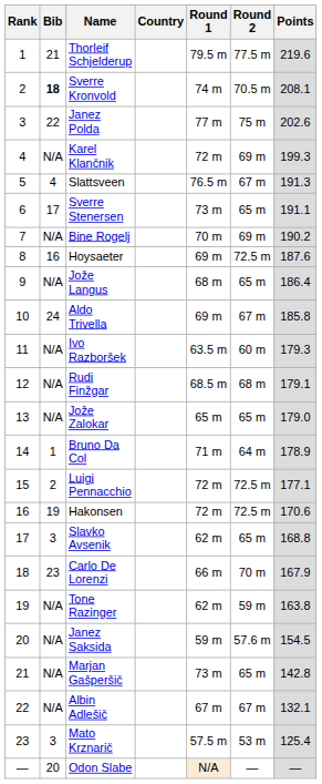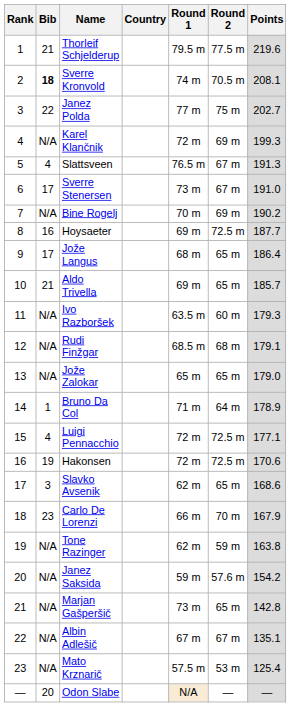 <table class="wikitable sortable" style="background:#fff; font-size:86%; width:36%; line-height:16px; border:grey solid 1px; border-collapse:collapse;">
 <tr>
 <th width="30">Rank</th>
 <th width="30">Bib</th>
 <th width="135">Name</th>
 <th width="115">Country</th>
 <th width="50">Round 1</th>
 <th width="50">Round 2</th>
 <th width="45">Points</th>
 </tr>
 <tr>
 <td align=center>1</td>
 <td align=center>21</td>
 <td><a href='#'>Thorleif Schjelderup</a></td>
 <td></td>
 <td align=center>79.5 m</td>
 <td align=center>77.5 m</td>
 <td align=center bgcolor=#DCDCDC>219.6</td>
 </tr>
 <tr>
 <td align=center>2</td>
 <td align=center><strong>18</strong></td>
 <td><a href='#'>Sverre Kronvold</a></td>
 <td></td>
 <td align=center>74 m</td>
 <td align=center>70.5 m</td>
 <td align=center bgcolor=#DCDCDC>208.1</td>
 </tr>
 <tr>
 <td align=center>3</td>
 <td align=center>22</td>
 <td><a href='#'>Janez Polda</a></td>
 <td></td>
 <td align=center>77 m</td>
 <td align=center>75 m</td>
-<td align=center bgcolor=#DCDCDC>202.6</td>
+<td align=center bgcolor=#DCDCDC>202.7</td>
 </tr>
 <tr>
 <td align=center>4</td>
 <td align=center>N/A</td>
 <td><a href='#'>Karel Klančnik</a></td>
 <td></td>
 <td align=center>72 m</td>
 <td align=center>69 m</td>
 <td align=center bgcolor=#DCDCDC>199.3</td>
 </tr>
 <tr>
 <td align=center>5</td>
 <td align=center>4</td>
 <td>Slattsveen</td>
 <td></td>
 <td align=center>76.5 m</td>
 <td align=center>67 m</td>
 <td align=center bgcolor=#DCDCDC>191.3</td>
 </tr>
 <tr>
 <td align=center>6</td>
 <td align=center>17</td>
 <td><a href='#'>Sverre Stenersen</a></td>
 <td></td>
 <td align=center>73 m</td>
-<td align=center>65 m</td>
-<td align=center bgcolor=#DCDCDC>191.1</td>
+<td align=center>67 m</td>
+<td align=center bgcolor=#DCDCDC>191.0</td>
 </tr>
 <tr>
 <td align=center>7</td>
 <td align=center>N/A</td>
 <td><a href='#'>Bine Rogelj</a></td>
 <td></td>
 <td align=center>70 m</td>
 <td align=center>69 m</td>
 <td align=center bgcolor=#DCDCDC>190.2</td>
 </tr>
 <tr>
 <td align=center>8</td>
 <td align=center>16</td>
 <td>Hoysaeter</td>
 <td></td>
 <td align=center>69 m</td>
 <td align=center>72.5 m</td>
-<td align=center bgcolor=#DCDCDC>187.6</td>
+<td align=center bgcolor=#DCDCDC>187.7</td>
 </tr>
 <tr>
 <td align=center>9</td>
-<td align=center>N/A</td>
+<td align=center>17</td>
 <td><a href='#'>Jože Langus</a></td>
 <td></td>
 <td align=center>68 m</td>
 <td align=center>65 m</td>
 <td align=center bgcolor=#DCDCDC>186.4</td>
 </tr>
 <tr>
 <td align=center>10</td>
-<td align=center>24</td>
+<td align=center>21</td>
 <td><a href='#'>Aldo Trivella</a></td>
 <td></td>
 <td align=center>69 m</td>
-<td align=center>67 m</td>
-<td align=center bgcolor=#DCDCDC>185.8</td>
+<td align=center>65 m</td>
+<td align=center bgcolor=#DCDCDC>185.7</td>
 </tr>
 <tr>
 <td align=center>11</td>
 <td align=center>N/A</td>
 <td><a href='#'>Ivo Razboršek</a></td>
 <td></td>
 <td align=center>63.5 m</td>
 <td align=center>60 m</td>
 <td align=center bgcolor=#DCDCDC>179.3</td>
 </tr>
 <tr>
 <td align=center>12</td>
 <td align=center>N/A</td>
 <td><a href='#'>Rudi Finžgar</a></td>
 <td></td>
 <td align=center>68.5 m</td>
 <td align=center>68 m</td>
 <td align=center bgcolor=#DCDCDC>179.1</td>
 </tr>
 <tr>
 <td align=center>13</td>
 <td align=center>N/A</td>
 <td><a href='#'>Jože Zalokar</a></td>
 <td></td>
 <td align=center>65 m</td>
 <td align=center>65 m</td>
 <td align=center bgcolor=#DCDCDC>179.0</td>
 </tr>
 <tr>
 <td align=center>14</td>
 <td align=center>1</td>
 <td><a href='#'>Bruno Da Col</a></td>
 <td></td>
 <td align=center>71 m</td>
 <td align=center>64 m</td>
 <td align=center bgcolor=#DCDCDC>178.9</td>
 </tr>
 <tr>
 <td align=center>15</td>
-<td align=center>2</td>
+<td align=center>4</td>
 <td><a href='#'>Luigi Pennacchio</a></td>
 <td></td>
 <td align=center>72 m</td>
 <td align=center>72.5 m</td>
 <td align=center bgcolor=#DCDCDC>177.1</td>
 </tr>
 <tr>
 <td align=center>16</td>
 <td align=center>19</td>
 <td>Hakonsen</td>
 <td></td>
 <td align=center>72 m</td>
 <td align=center>72.5 m</td>
 <td align=center bgcolor=#DCDCDC>170.6</td>
 </tr>
 <tr>
 <td align=center>17</td>
 <td align=center>3</td>
 <td><a href='#'>Slavko Avsenik</a></td>
 <td></td>
 <td align=center>62 m</td>
 <td align=center>65 m</td>
-<td align=center bgcolor=#DCDCDC>168.8</td>
+<td align=center bgcolor=#DCDCDC>168.6</td>
 </tr>
 <tr>
 <td align=center>18</td>
 <td align=center>23</td>
 <td><a href='#'>Carlo De Lorenzi</a></td>
 <td></td>
 <td align=center>66 m</td>
 <td align=center>70 m</td>
 <td align=center bgcolor=#DCDCDC>167.9</td>
 </tr>
 <tr>
 <td align=center>19</td>
 <td align=center>N/A</td>
 <td><a href='#'>Tone Razinger</a></td>
 <td></td>
 <td align=center>62 m</td>
 <td align=center>59 m</td>
 <td align=center bgcolor=#DCDCDC>163.8</td>
 </tr>
 <tr>
 <td align=center>20</td>
 <td align=center>N/A</td>
 <td><a href='#'>Janez Saksida</a></td>
 <td></td>
 <td align=center>59 m</td>
 <td align=center>57.6 m</td>
-<td align=center bgcolor=#DCDCDC>154.5</td>
+<td align=center bgcolor=#DCDCDC>154.2</td>
 </tr>
 <tr>
 <td align=center>21</td>
 <td align=center>N/A</td>
 <td><a href='#'>Marjan Gašperšič</a></td>
 <td></td>
 <td align=center>73 m</td>
 <td align=center>65 m</td>
 <td align=center bgcolor=#DCDCDC>142.8</td>
 </tr>
 <tr>
 <td align=center>22</td>
 <td align=center>N/A</td>
 <td><a href='#'>Albin Adlešič</a></td>
 <td></td>
 <td align=center>67 m</td>
 <td align=center>67 m</td>
-<td align=center bgcolor=#DCDCDC>132.1</td>
+<td align=center bgcolor=#DCDCDC>135.1</td>
 </tr>
 <tr>
 <td align=center>23</td>
-<td align=center>3</td>
+<td align=center>N/A</td>
 <td><a href='#'>Mato Krznarič</a></td>
 <td></td>
 <td align=center>57.5 m</td>
 <td align=center>53 m</td>
 <td align=center bgcolor=#DCDCDC>125.4</td>
 </tr>
 <tr>
 <td align=center>—</td>
 <td align=center>20</td>
 <td><a href='#'>Odon Slabe</a></td>
 <td></td>
 <td align=center bgcolor=#FAEBD7>N/A</td>
 <td align=center>—</td>
 <td align=center bgcolor=#DCDCDC>—</td>
 </tr>
 </table>
